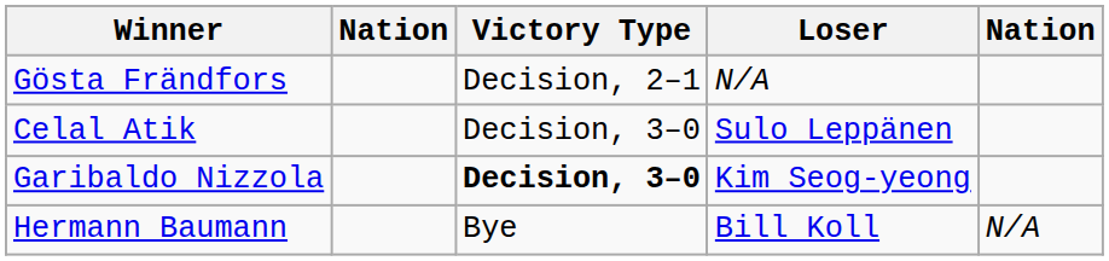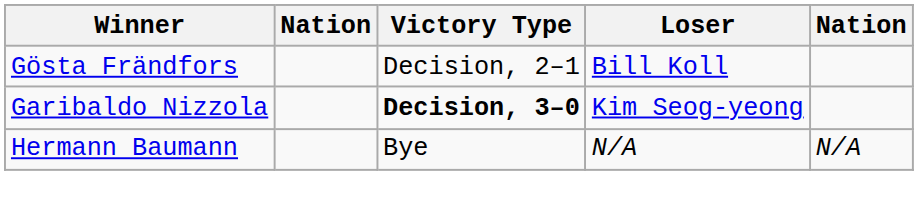 <table class="wikitable sortable" style="text-align:left;">
 <tr>
 <th>Winner</th>
 <th>Nation</th>
 <th>Victory Type</th>
 <th>Loser</th>
 <th>Nation</th>
 </tr>
 <tr>
 <td><a href='#'>Gösta Frändfors</a></td>
 <td></td>
 <td>Decision, 2–1</td>
-<td><em>N/A</em></td>
-<td></td>
-</tr>
-<tr>
-<td><a href='#'>Celal Atik</a></td>
-<td></td>
-<td>Decision, 3–0</td>
-<td><a href='#'>Sulo Leppänen</a></td>
+<td><a href='#'>Bill Koll</a></td>
 <td></td>
 </tr>
 <tr>
 <td><a href='#'>Garibaldo Nizzola</a></td>
 <td></td>
 <td><strong>Decision, 3–0</strong></td>
 <td><a href='#'>Kim Seog-yeong</a></td>
 <td></td>
 </tr>
 <tr>
 <td><a href='#'>Hermann Baumann</a></td>
 <td></td>
 <td>Bye</td>
-<td><a href='#'>Bill Koll</a></td>
+<td><em>N/A</em></td>
 <td><em>N/A</em></td>
 </tr>
 </table>
